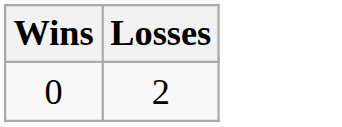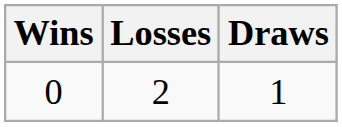 <table class="wikitable">
 <tr>
 <th>Wins</th>
 <th>Losses</th>
+<th>Draws</th>
 </tr>
 <tr>
 <td align=center>0</td>
 <td align=center>2</td>
+<td align=center>1</td>
 </tr>
 </table>
